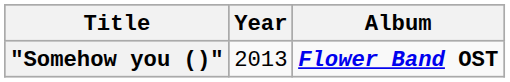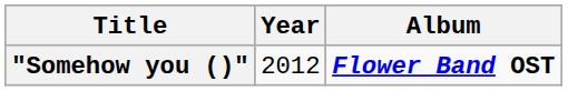 <table class="wikitable plainrowheaders" style="text-align:center">
 <tr>
 <th scope="col">Title</th>
 <th scope="col">Year</th>
 <th scope="col">Album</th>
 </tr>
 <tr>
 <th scope="row">"Somehow you ()"</th>
-<td>2013</td>
+<td>2012</td>
 <td><strong><em><a href='#'>Flower Band</a></em> OST</strong></td>
 </tr>
 </table>
